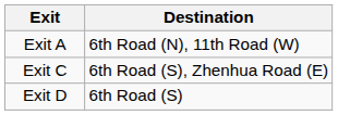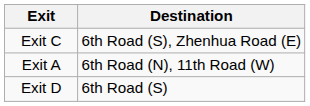 <table class="wikitable">
 <tr>
 <th style="width:70px">Exit</th>
 <th>Destination</th>
 </tr>
 <tr>
+<td align="center">Exit C</td>
+<td>6th Road (S), Zhenhua Road (E)</td>
+</tr>
+<tr>
 <td align="center">Exit A</td>
 <td>6th Road (N), 11th Road (W)</td>
-</tr>
-<tr>
-<td align="center">Exit C</td>
-<td>6th Road (S), Zhenhua Road (E)</td>
 </tr>
 <tr>
 <td align="center">Exit D</td>
 <td>6th Road (S)</td>
 </tr>
 </table>
